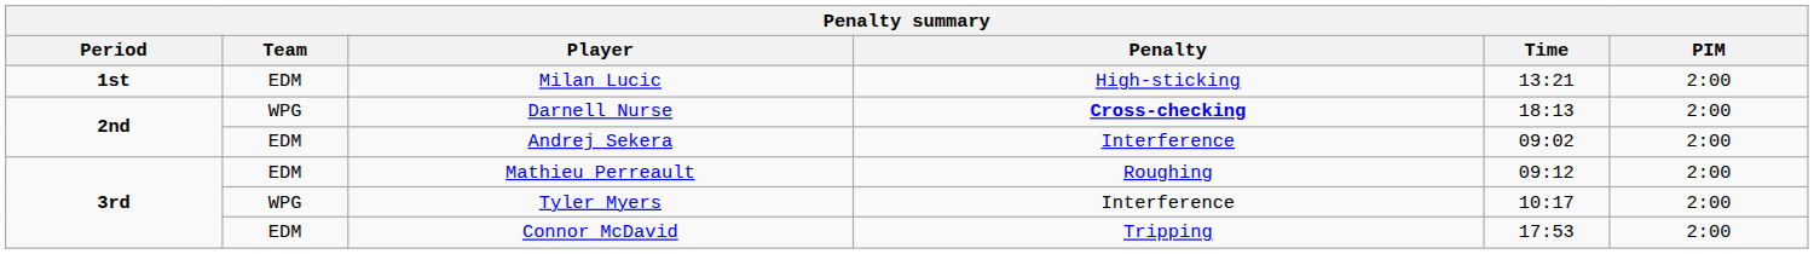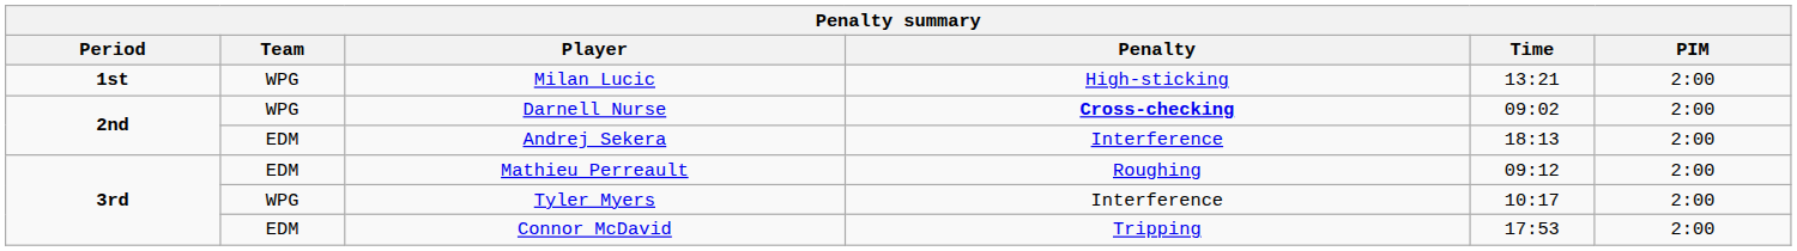 <table style="width:100%;" class="wikitable">
 <tr>
 <th colspan=6>Penalty summary</th>
 </tr>
 <tr>
 <th style="width:12%;">Period</th>
 <th style="width:7%;">Team</th>
 <th style="width:28%;">Player</th>
 <th style="width:35%;">Penalty</th>
 <th style="width:7%;">Time</th>
 <th style="width:11%;">PIM</th>
 </tr>
 <tr>
 <td style="text-align:center;"><strong>1st</strong></td>
-<td align=center>EDM</td>
+<td align=center>WPG</td>
 <td align=center><a href='#'>Milan Lucic</a></td>
 <td align=center><a href='#'>High-sticking</a></td>
 <td align=center>13:21</td>
 <td align=center>2:00</td>
 </tr>
 <tr>
 <td style="text-align:center;" rowspan="2"><strong>2nd</strong></td>
 <td align=center>WPG</td>
 <td align=center><a href='#'>Darnell Nurse</a></td>
 <td align=center><strong><a href='#'>Cross-checking</a></strong></td>
-<td align=center>18:13</td>
+<td align=center>09:02</td>
 <td align=center>2:00</td>
 </tr>
 <tr>
 <td align=center>EDM</td>
 <td align=center><a href='#'>Andrej Sekera</a></td>
 <td align=center><a href='#'>Interference</a></td>
-<td align=center>09:02</td>
+<td align=center>18:13</td>
 <td align=center>2:00</td>
 </tr>
 <tr>
 <td style="text-align:center;" rowspan="3"><strong>3rd</strong></td>
 <td align=center>EDM</td>
 <td align=center><a href='#'>Mathieu Perreault</a></td>
 <td align=center><a href='#'>Roughing</a></td>
 <td align=center>09:12</td>
 <td align=center>2:00</td>
 </tr>
 <tr>
 <td align=center>WPG</td>
 <td align=center><a href='#'>Tyler Myers</a></td>
 <td align=center>Interference</td>
 <td align=center>10:17</td>
 <td align=center>2:00</td>
 </tr>
 <tr>
 <td align=center>EDM</td>
 <td align=center><a href='#'>Connor McDavid</a></td>
 <td align=center><a href='#'>Tripping</a></td>
 <td align=center>17:53</td>
 <td align=center>2:00</td>
 </tr>
 </table>
